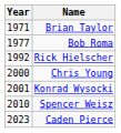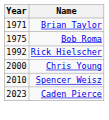 <table class="wikitable sortable" style="text-align:right">
 <tr>
 <th>Year</th>
 <th>Name</th>
 </tr>
 <tr>
 <td>1971</td>
 <td><a href='#'>Brian Taylor</a></td>
 </tr>
 <tr>
-<td>1977</td>
+<td>1975</td>
 <td><a href='#'>Bob Roma</a></td>
 </tr>
 <tr>
 <td>1992</td>
 <td><a href='#'>Rick Hielscher</a></td>
 </tr>
 <tr>
 <td>2000</td>
 <td><a href='#'>Chris Young</a></td>
 </tr>
 <tr>
-<td>2001</td>
-<td><a href='#'>Konrad Wysocki</a></td>
-</tr>
-<tr>
 <td>2010</td>
 <td><a href='#'>Spencer Weisz</a></td>
 </tr>
 <tr>
 <td>2023</td>
 <td><a href='#'>Caden Pierce</a></td>
 </tr>
 </table>
